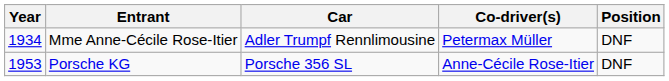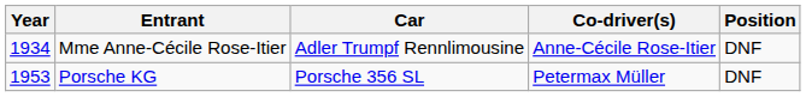 <table class="wikitable" style="font-size:85%;">
 <tr>
 <th>Year</th>
 <th>Entrant</th>
 <th>Car</th>
 <th>Co-driver(s)</th>
 <th>Position</th>
 </tr>
 <tr>
 <td><a href='#'>1934</a></td>
 <td> Mme Anne-Cécile Rose-Itier</td>
 <td><a href='#'>Adler Trumpf</a> Rennlimousine</td>
-<td> <a href='#'>Petermax Müller</a></td>
+<td> <a href='#'>Anne-Cécile Rose-Itier</a></td>
 <td>DNF</td>
 </tr>
 <tr>
 <td><a href='#'>1953</a></td>
 <td> <a href='#'>Porsche KG</a></td>
 <td><a href='#'>Porsche 356 SL</a></td>
-<td> <a href='#'>Anne-Cécile Rose-Itier</a></td>
+<td> <a href='#'>Petermax Müller</a></td>
 <td>DNF</td>
 </tr>
 </table>
